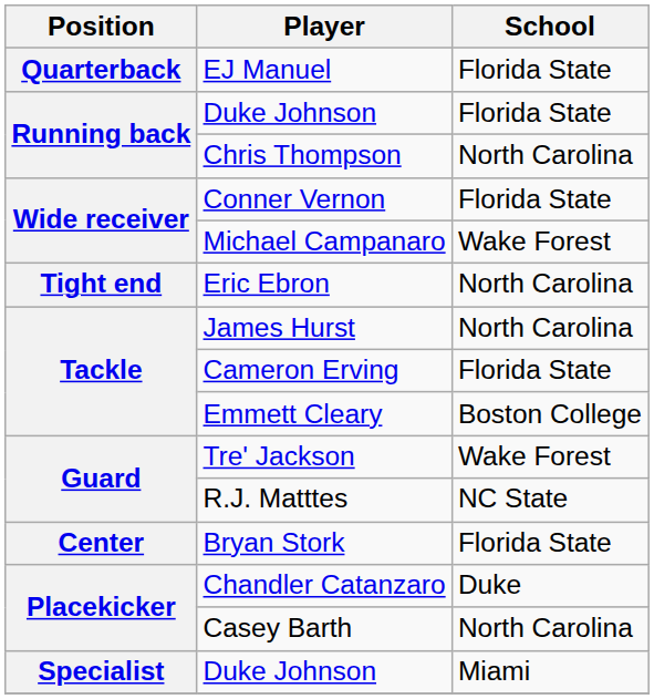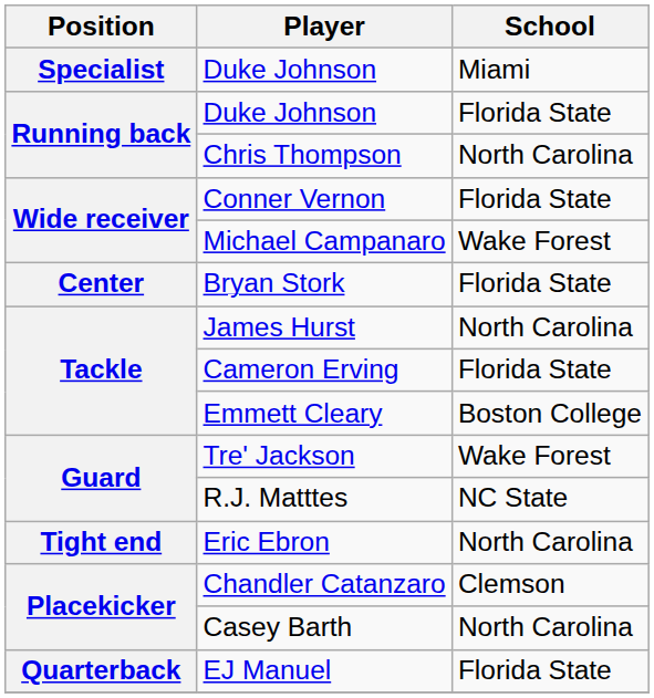 <table class="wikitable">
 <tr>
 <th>Position</th>
 <th>Player</th>
 <th>School</th>
 </tr>
 <tr>
-<th rowspan="1"><a href='#'>Quarterback</a></th>
-<td><a href='#'>EJ Manuel</a></td>
-<td>Florida State</td>
+<th rowspan="1"><a href='#'>Specialist</a></th>
+<td><a href='#'>Duke Johnson</a></td>
+<td>Miami</td>
 </tr>
 <tr>
 <th rowspan="2"><a href='#'>Running back</a></th>
 <td><a href='#'>Duke Johnson</a></td>
 <td>Florida State</td>
 </tr>
 <tr>
 <td><a href='#'>Chris Thompson</a></td>
 <td>North Carolina</td>
 </tr>
 <tr>
 <th rowspan="2"><a href='#'>Wide receiver</a></th>
 <td><a href='#'>Conner Vernon</a></td>
 <td>Florida State</td>
 </tr>
 <tr>
 <td><a href='#'>Michael Campanaro</a></td>
 <td>Wake Forest</td>
 </tr>
 <tr>
-<th rowspan="1"><a href='#'>Tight end</a></th>
-<td><a href='#'>Eric Ebron</a></td>
-<td>North Carolina</td>
+<th rowspan="1"><a href='#'>Center</a></th>
+<td><a href='#'>Bryan Stork</a></td>
+<td>Florida State</td>
 </tr>
 <tr>
 <th rowspan="3"><a href='#'>Tackle</a></th>
 <td><a href='#'>James Hurst</a></td>
 <td>North Carolina</td>
 </tr>
 <tr>
 <td><a href='#'>Cameron Erving</a></td>
 <td>Florida State</td>
 </tr>
 <tr>
 <td><a href='#'>Emmett Cleary</a></td>
 <td>Boston College</td>
 </tr>
 <tr>
 <th rowspan="2"><a href='#'>Guard</a></th>
 <td><a href='#'>Tre' Jackson</a></td>
 <td>Wake Forest</td>
 </tr>
 <tr>
 <td>R.J. Matttes</td>
 <td>NC State</td>
 </tr>
 <tr>
-<th rowspan="1"><a href='#'>Center</a></th>
-<td><a href='#'>Bryan Stork</a></td>
-<td>Florida State</td>
+<th rowspan="1"><a href='#'>Tight end</a></th>
+<td><a href='#'>Eric Ebron</a></td>
+<td>North Carolina</td>
 </tr>
 <tr>
 <th rowspan="2"><a href='#'>Placekicker</a></th>
 <td><a href='#'>Chandler Catanzaro</a></td>
-<td>Duke</td>
+<td>Clemson</td>
 </tr>
 <tr>
 <td>Casey Barth</td>
 <td>North Carolina</td>
 </tr>
 <tr>
-<th rowspan="1"><a href='#'>Specialist</a></th>
-<td><a href='#'>Duke Johnson</a></td>
-<td>Miami</td>
+<th rowspan="1"><a href='#'>Quarterback</a></th>
+<td><a href='#'>EJ Manuel</a></td>
+<td>Florida State</td>
 </tr>
 <tr>
 </tr>
 </table>
